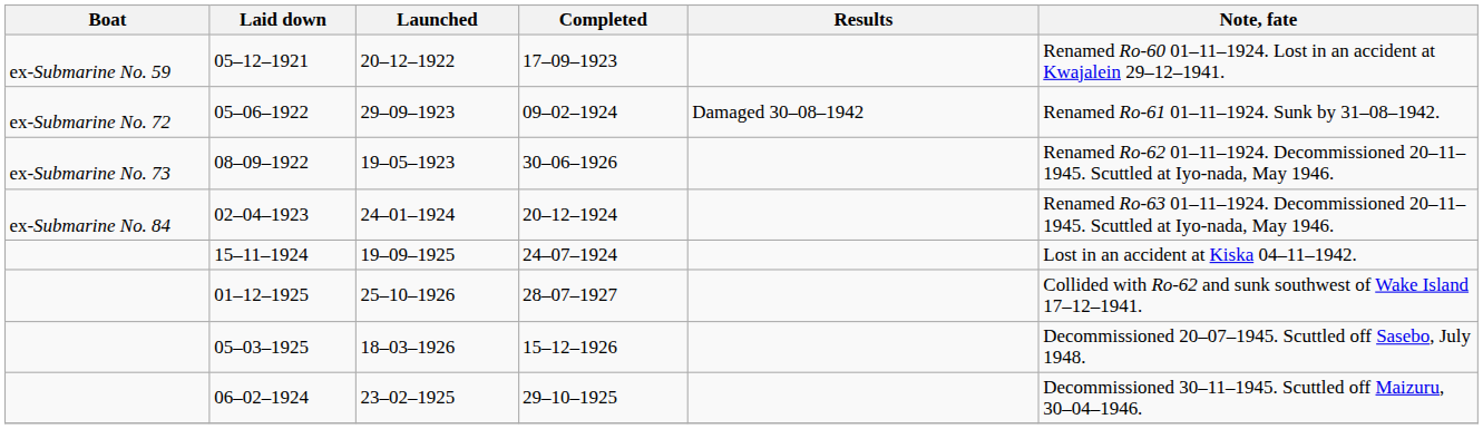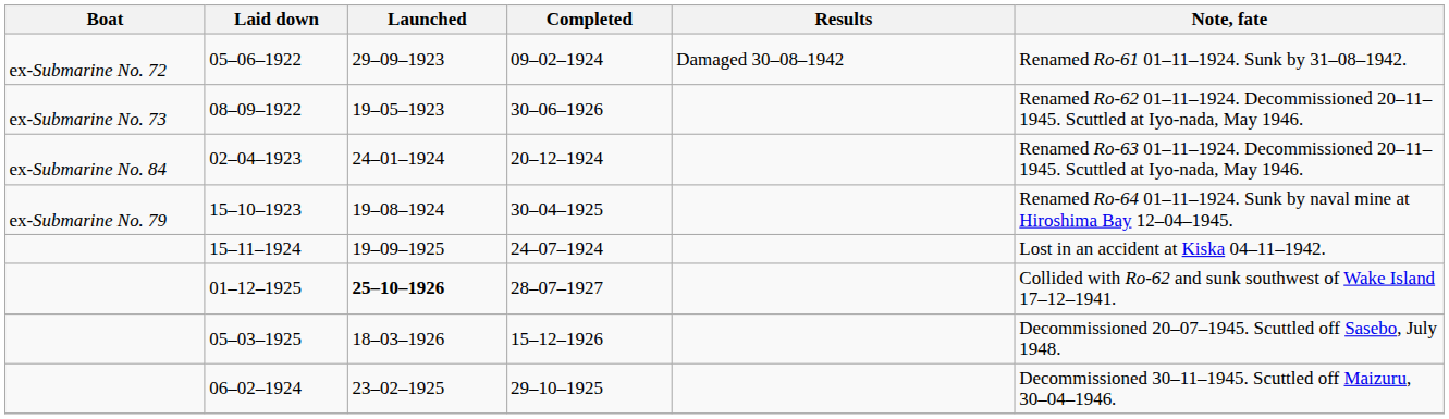 <table class="wikitable">
 <tr>
 <th width="7%">Boat</th>
 <th width="5%">Laid down</th>
 <th width="5%">Launched</th>
 <th width="5%">Completed</th>
 <th width="12%">Results</th>
 <th width="15%">Note, fate</th>
-</tr>
-<tr>
-<td><br>ex-<em>Submarine No. 59</em></td>
-<td>05–12–1921</td>
-<td>20–12–1922</td>
-<td>17–09–1923</td>
-<td></td>
-<td>Renamed <em>Ro-60</em> 01–11–1924. Lost in an accident at <a href='#'>Kwajalein</a> 29–12–1941.</td>
 </tr>
 <tr>
 <td><br>ex-<em>Submarine No. 72</em></td>
 <td>05–06–1922</td>
 <td>29–09–1923</td>
 <td>09–02–1924</td>
 <td>Damaged  30–08–1942</td>
 <td>Renamed <em>Ro-61</em> 01–11–1924. Sunk by  31–08–1942.</td>
 </tr>
 <tr>
 <td><br>ex-<em>Submarine No. 73</em></td>
 <td>08–09–1922</td>
 <td>19–05–1923</td>
 <td>30–06–1926</td>
 <td></td>
 <td>Renamed <em>Ro-62</em> 01–11–1924. Decommissioned 20–11–1945. Scuttled at Iyo-nada, May 1946.</td>
 </tr>
 <tr>
 <td><br>ex-<em>Submarine No. 84</em></td>
 <td>02–04–1923</td>
 <td>24–01–1924</td>
 <td>20–12–1924</td>
 <td></td>
 <td>Renamed <em>Ro-63</em> 01–11–1924. Decommissioned 20–11–1945. Scuttled at Iyo-nada, May 1946.</td>
 </tr>
 <tr>
+<td><br>ex-<em>Submarine No. 79</em></td>
+<td>15–10–1923</td>
+<td>19–08–1924</td>
+<td>30–04–1925</td>
+<td></td>
+<td>Renamed <em>Ro-64</em> 01–11–1924. Sunk by naval mine at <a href='#'>Hiroshima Bay</a> 12–04–1945.</td>
+</tr>
+<tr>
 <td></td>
 <td>15–11–1924</td>
 <td>19–09–1925</td>
 <td>24–07–1924</td>
 <td></td>
 <td>Lost in an accident at <a href='#'>Kiska</a> 04–11–1942.</td>
 </tr>
 <tr>
 <td></td>
 <td>01–12–1925</td>
-<td>25–10–1926</td>
+<td><strong>25–10–1926</strong></td>
 <td>28–07–1927</td>
 <td></td>
 <td>Collided with <em>Ro-62</em> and sunk southwest of <a href='#'>Wake Island</a> 17–12–1941.</td>
 </tr>
 <tr>
 <td></td>
 <td>05–03–1925</td>
 <td>18–03–1926</td>
 <td>15–12–1926</td>
 <td></td>
 <td>Decommissioned 20–07–1945. Scuttled off <a href='#'>Sasebo</a>, July 1948.</td>
 </tr>
 <tr>
 <td></td>
 <td>06–02–1924</td>
 <td>23–02–1925</td>
 <td>29–10–1925</td>
 <td></td>
 <td>Decommissioned 30–11–1945. Scuttled off <a href='#'>Maizuru</a>, 30–04–1946.</td>
 </tr>
 <tr>
 </tr>
 </table>
